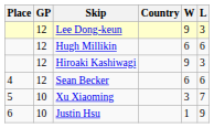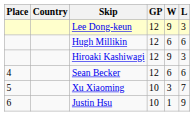 <table class="wikitable">
 <tr>
 <th>Place</th>
+<th>Country</th>
+<th>Skip</th>
 <th>GP</th>
-<th>Skip</th>
-<th>Country</th>
 <th>W</th>
 <th>L</th>
 </tr>
 <tr bgcolor=#ffffcc>
 <td></td>
+<td></td>
+<td><a href='#'>Lee Dong-keun</a></td>
 <td>12</td>
-<td><a href='#'>Lee Dong-keun</a></td>
-<td></td>
 <td>9</td>
 <td>3</td>
 </tr>
 <tr>
 <td></td>
+<td></td>
+<td><a href='#'>Hugh Millikin</a></td>
 <td>12</td>
-<td><a href='#'>Hugh Millikin</a></td>
-<td></td>
 <td>6</td>
 <td>6</td>
 </tr>
 <tr>
 <td></td>
+<td></td>
+<td><a href='#'>Hiroaki Kashiwagi</a></td>
 <td>12</td>
-<td><a href='#'>Hiroaki Kashiwagi</a></td>
-<td></td>
 <td>9</td>
 <td>3</td>
 </tr>
 <tr>
 <td>4</td>
+<td></td>
+<td><a href='#'>Sean Becker</a></td>
 <td>12</td>
-<td><a href='#'>Sean Becker</a></td>
-<td></td>
 <td>6</td>
 <td>6</td>
 </tr>
 <tr>
 <td>5</td>
+<td></td>
+<td><a href='#'>Xu Xiaoming</a></td>
 <td>10</td>
-<td><a href='#'>Xu Xiaoming</a></td>
-<td></td>
 <td>3</td>
 <td>7</td>
 </tr>
 <tr>
 <td>6</td>
+<td></td>
+<td><a href='#'>Justin Hsu</a></td>
 <td>10</td>
-<td><a href='#'>Justin Hsu</a></td>
-<td></td>
 <td>1</td>
 <td>9</td>
 </tr>
 </table>
